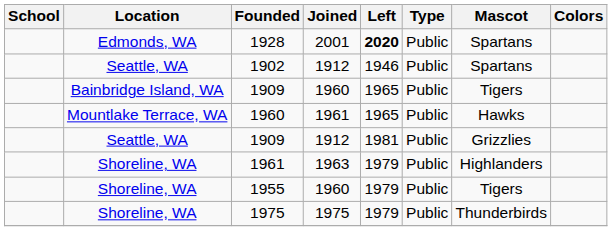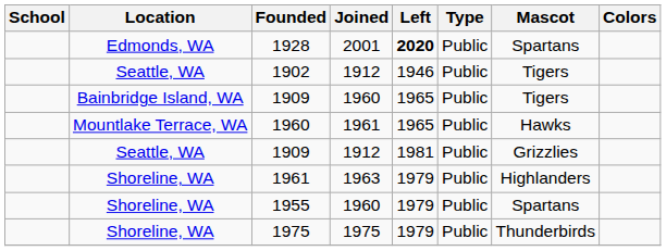 <table class="wikitable sortable" style="text-align:center">
 <tr>
 <th>School</th>
 <th>Location</th>
 <th>Founded</th>
 <th>Joined</th>
 <th>Left</th>
 <th>Type</th>
 <th>Mascot</th>
 <th class="unsortable">Colors</th>
 </tr>
 <tr>
 <td></td>
 <td><a href='#'>Edmonds, WA</a></td>
 <td>1928</td>
 <td>2001</td>
 <td><strong>2020</strong></td>
 <td>Public</td>
 <td>Spartans</td>
 <td> </td>
 </tr>
 <tr>
 <td></td>
 <td><a href='#'>Seattle, WA</a></td>
 <td>1902</td>
 <td>1912</td>
 <td>1946</td>
 <td>Public</td>
-<td>Spartans</td>
+<td>Tigers</td>
 <td> </td>
 </tr>
 <tr>
 <td></td>
 <td><a href='#'>Bainbridge Island, WA</a></td>
 <td>1909</td>
 <td>1960</td>
 <td>1965</td>
 <td>Public</td>
 <td>Tigers</td>
 <td> </td>
 </tr>
 <tr>
 <td></td>
 <td><a href='#'>Mountlake Terrace, WA</a></td>
 <td>1960</td>
 <td>1961</td>
 <td>1965</td>
 <td>Public</td>
 <td>Hawks</td>
 <td> </td>
 </tr>
 <tr>
 <td></td>
 <td><a href='#'>Seattle, WA</a></td>
 <td>1909</td>
 <td>1912</td>
 <td>1981</td>
 <td>Public</td>
 <td>Grizzlies</td>
 <td> </td>
 </tr>
 <tr>
 <td></td>
 <td><a href='#'>Shoreline, WA</a></td>
 <td>1961</td>
 <td>1963</td>
 <td>1979</td>
 <td>Public</td>
 <td>Highlanders</td>
 <td>  </td>
 </tr>
 <tr>
 <td></td>
 <td><a href='#'>Shoreline, WA</a></td>
 <td>1955</td>
 <td>1960</td>
 <td>1979</td>
 <td>Public</td>
-<td>Tigers</td>
+<td>Spartans</td>
 <td> </td>
 </tr>
 <tr>
 <td></td>
 <td><a href='#'>Shoreline, WA</a></td>
 <td>1975</td>
 <td>1975</td>
 <td>1979</td>
 <td>Public</td>
 <td>Thunderbirds</td>
 <td>  </td>
 </tr>
 <tr>
 </tr>
 </table>
